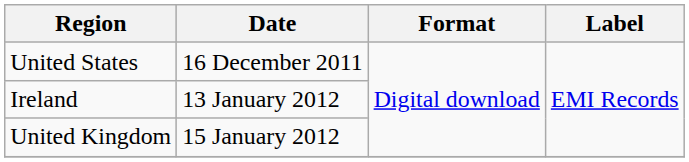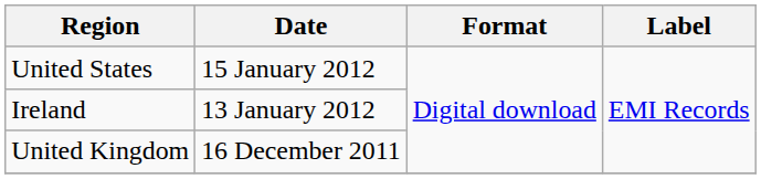 <table class=wikitable>
 <tr>
 <th>Region</th>
 <th>Date</th>
 <th>Format</th>
 <th>Label</th>
 </tr>
 <tr>
 <td>United States</td>
-<td>16 December 2011</td>
+<td>15 January 2012</td>
 <td rowspan="3"><a href='#'>Digital download</a></td>
 <td rowspan="3"><a href='#'>EMI Records</a></td>
 </tr>
 <tr>
 <td>Ireland</td>
 <td>13 January 2012</td>
 </tr>
 <tr>
 <td>United Kingdom</td>
-<td>15 January 2012</td>
+<td>16 December 2011</td>
 </tr>
 <tr>
 </tr>
 </table>
